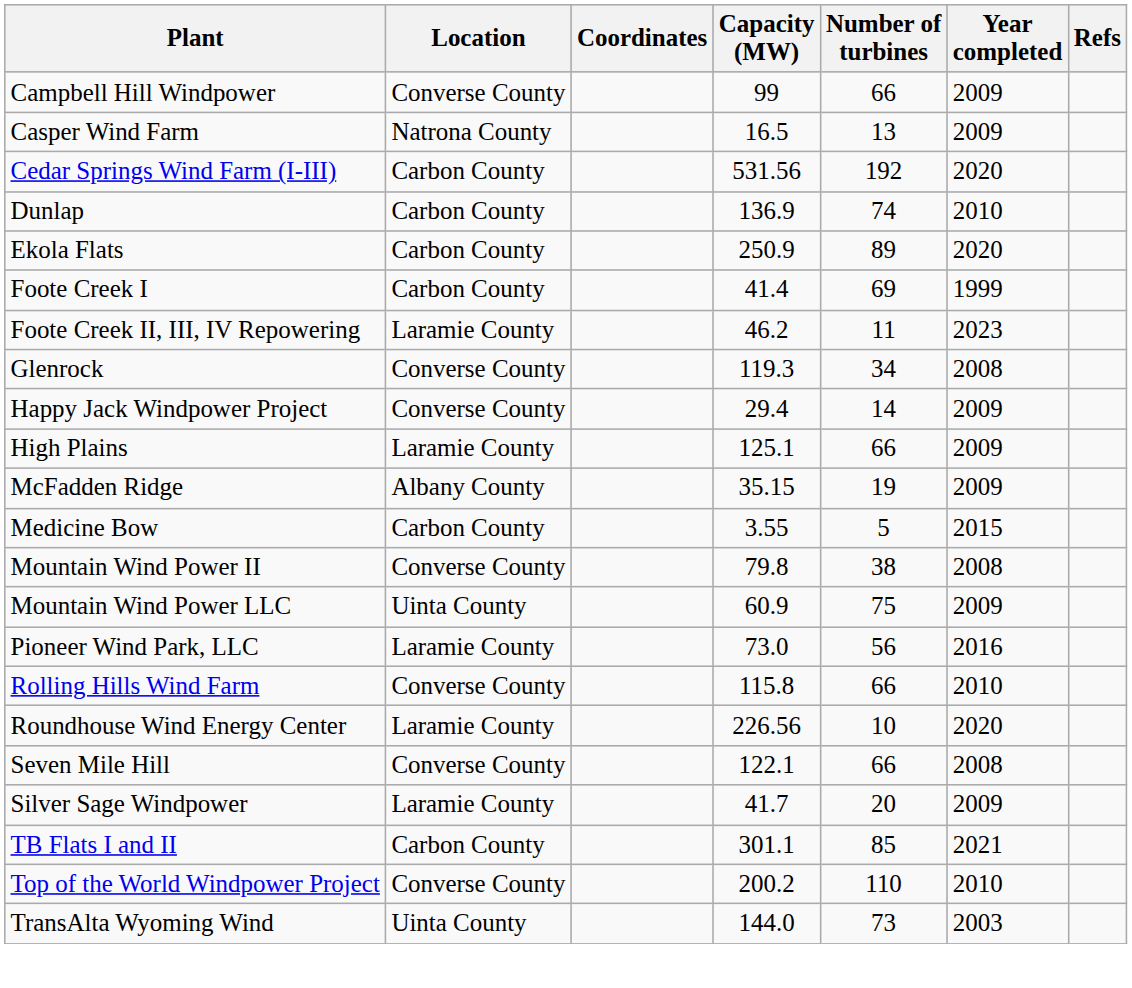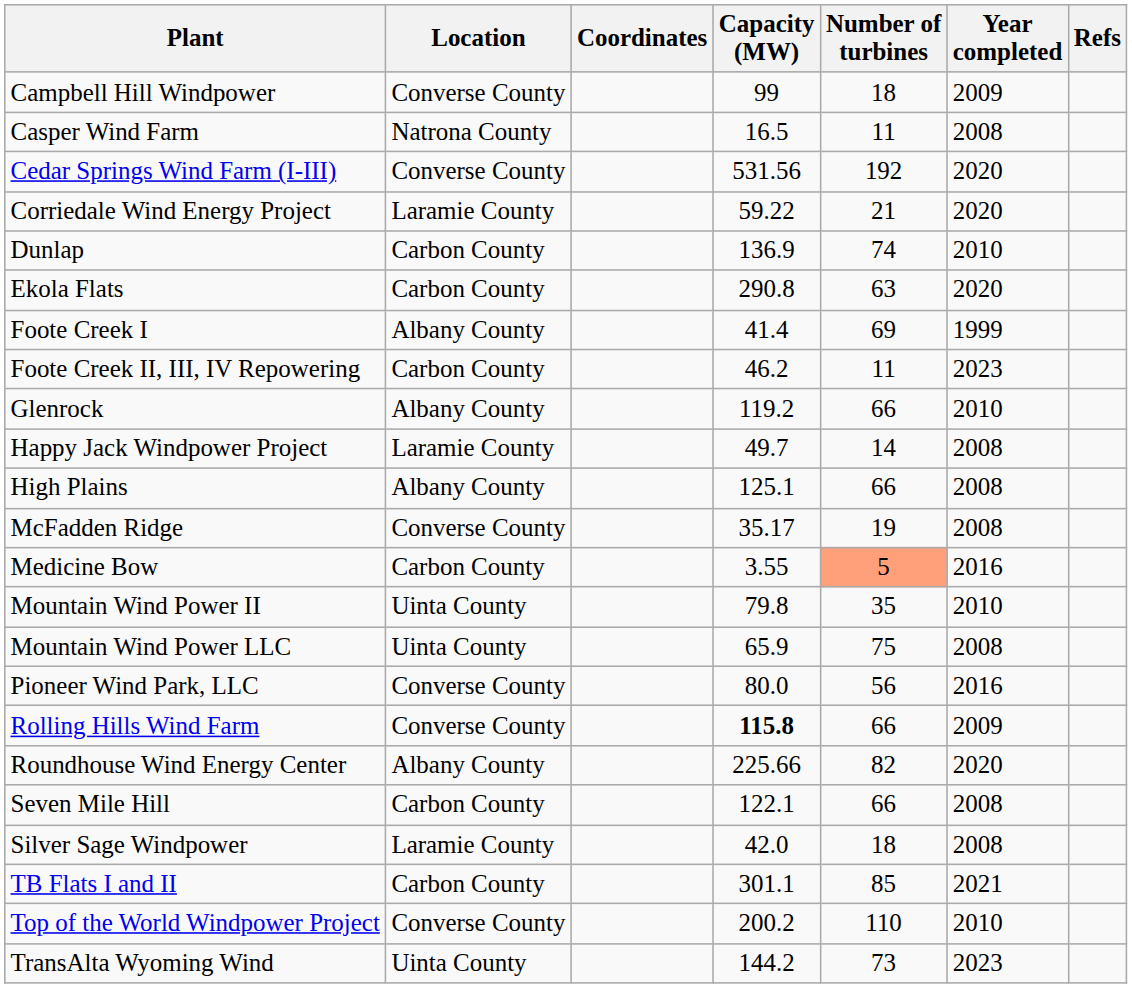 <table class="wikitable sortable">
 <tr>
 <th>Plant</th>
 <th>Location</th>
 <th>Coordinates</th>
 <th>Capacity<br>(MW)</th>
 <th>Number of<br>turbines</th>
 <th>Year<br>completed</th>
 <th>Refs</th>
 </tr>
 <tr>
 <td>Campbell Hill Windpower</td>
 <td>Converse County</td>
 <td></td>
 <td align=center>99</td>
-<td align=center>66</td>
+<td align=center>18</td>
 <td>2009</td>
 <td></td>
 </tr>
 <tr>
 <td>Casper Wind Farm</td>
 <td>Natrona County</td>
 <td></td>
 <td align=center>16.5</td>
-<td align=center>13</td>
-<td>2009</td>
+<td align=center>11</td>
+<td>2008</td>
 <td></td>
 </tr>
 <tr>
 <td><a href='#'>Cedar Springs Wind Farm (I-III)</a></td>
-<td>Carbon County</td>
+<td>Converse County</td>
 <td></td>
 <td align=center>531.56</td>
 <td align=center>192</td>
+<td>2020</td>
+<td></td>
+</tr>
+<tr>
+<td>Corriedale Wind Energy Project</td>
+<td>Laramie County</td>
+<td></td>
+<td align=center>59.22</td>
+<td align=center>21</td>
 <td>2020</td>
 <td></td>
 </tr>
 <tr>
 <td>Dunlap</td>
 <td>Carbon County</td>
 <td></td>
 <td align=center>136.9</td>
 <td align=center>74</td>
 <td>2010</td>
 <td></td>
 </tr>
 <tr>
 <td>Ekola Flats</td>
 <td>Carbon County</td>
 <td></td>
-<td align=center>250.9</td>
-<td align=center>89</td>
+<td align=center>290.8</td>
+<td align=center>63</td>
 <td>2020</td>
 <td></td>
 </tr>
 <tr>
 <td>Foote Creek I</td>
-<td>Carbon County</td>
+<td>Albany County</td>
 <td></td>
 <td align=center>41.4</td>
 <td align=center>69</td>
 <td>1999</td>
 <td></td>
 </tr>
 <tr>
 <td>Foote Creek II, III, IV Repowering</td>
-<td>Laramie County</td>
+<td>Carbon County</td>
 <td></td>
 <td align=center>46.2</td>
 <td align=center>11</td>
 <td>2023</td>
 <td></td>
 </tr>
 <tr>
 <td>Glenrock</td>
-<td>Converse County</td>
+<td>Albany County</td>
 <td></td>
-<td align=center>119.3</td>
-<td align=center>34</td>
+<td align=center>119.2</td>
+<td align=center>66</td>
+<td>2010</td>
+<td></td>
+</tr>
+<tr>
+<td>Happy Jack Windpower Project</td>
+<td>Laramie County</td>
+<td></td>
+<td align=center>49.7</td>
+<td align=center>14</td>
 <td>2008</td>
 <td></td>
 </tr>
 <tr>
-<td>Happy Jack Windpower Project</td>
-<td>Converse County</td>
-<td></td>
-<td align=center>29.4</td>
-<td align=center>14</td>
-<td>2009</td>
-<td></td>
-</tr>
-<tr>
 <td>High Plains</td>
-<td>Laramie County</td>
+<td>Albany County</td>
 <td></td>
 <td align=center>125.1</td>
 <td align=center>66</td>
-<td>2009</td>
+<td>2008</td>
 <td></td>
 </tr>
 <tr>
 <td>McFadden Ridge</td>
-<td>Albany County</td>
+<td>Converse County</td>
 <td></td>
-<td align=center>35.15</td>
+<td align=center>35.17</td>
 <td align=center>19</td>
-<td>2009</td>
+<td>2008</td>
 <td></td>
 </tr>
 <tr>
 <td>Medicine Bow</td>
 <td>Carbon County</td>
 <td></td>
 <td align=center>3.55</td>
-<td align=center>5</td>
-<td>2015</td>
+<td align=center style="background: lightsalmon;">5</td>
+<td>2016</td>
 <td></td>
 </tr>
 <tr>
 <td>Mountain Wind Power II</td>
-<td>Converse County</td>
+<td>Uinta County</td>
 <td></td>
 <td align=center>79.8</td>
-<td align=center>38</td>
-<td>2008</td>
+<td align=center>35</td>
+<td>2010</td>
 <td></td>
 </tr>
 <tr>
 <td>Mountain Wind Power LLC</td>
 <td>Uinta County</td>
 <td></td>
-<td align=center>60.9</td>
+<td align=center>65.9</td>
 <td align=center>75</td>
-<td>2009</td>
+<td>2008</td>
 <td></td>
 </tr>
 <tr>
 <td>Pioneer Wind Park, LLC</td>
-<td>Laramie County</td>
+<td>Converse County</td>
 <td></td>
-<td align=center>73.0</td>
+<td align=center>80.0</td>
 <td align=center>56</td>
 <td>2016</td>
 <td></td>
 </tr>
 <tr>
 <td><a href='#'>Rolling Hills Wind Farm</a></td>
 <td>Converse County</td>
 <td></td>
-<td align=center>115.8</td>
+<td align=center><strong>115.8</strong></td>
 <td align=center>66</td>
-<td>2010</td>
+<td>2009</td>
 <td></td>
 </tr>
 <tr>
 <td>Roundhouse Wind Energy Center</td>
-<td>Laramie County</td>
+<td>Albany County</td>
 <td></td>
-<td align=center>226.56</td>
-<td align=center>10</td>
+<td align=center>225.66</td>
+<td align=center>82</td>
 <td>2020</td>
 <td></td>
 </tr>
 <tr>
 <td>Seven Mile Hill</td>
-<td>Converse County</td>
+<td>Carbon County</td>
 <td></td>
 <td align=center>122.1</td>
 <td align=center>66</td>
 <td>2008</td>
 <td></td>
 </tr>
 <tr>
 <td>Silver Sage Windpower</td>
 <td>Laramie County</td>
 <td></td>
-<td align=center>41.7</td>
-<td align=center>20</td>
-<td>2009</td>
+<td align=center>42.0</td>
+<td align=center>18</td>
+<td>2008</td>
 <td></td>
 </tr>
 <tr>
 <td><a href='#'>TB Flats I and II</a></td>
 <td>Carbon County</td>
 <td></td>
 <td align=center>301.1</td>
 <td align=center>85</td>
 <td>2021</td>
 <td></td>
 </tr>
 <tr>
 <td><a href='#'>Top of the World Windpower Project</a></td>
 <td>Converse County</td>
 <td></td>
 <td align=center>200.2</td>
 <td align=center>110</td>
 <td>2010</td>
 <td></td>
 </tr>
 <tr>
 <td>TransAlta Wyoming Wind</td>
 <td>Uinta County</td>
 <td></td>
-<td align=center>144.0</td>
+<td align=center>144.2</td>
 <td align=center>73</td>
-<td>2003</td>
+<td>2023</td>
 <td></td>
 </tr>
 </table>
